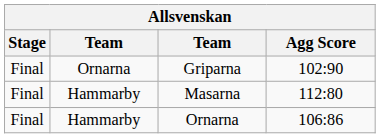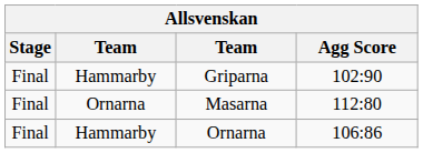 <table class="wikitable">
 <tr>
 <th colspan="4">Allsvenskan</th>
 </tr>
 <tr>
 <th width=20>Stage</th>
 <th width=100>Team</th>
 <th width=100>Team</th>
 <th width=100>Agg Score</th>
 </tr>
 <tr align=center>
 <td>Final</td>
-<td>Ornarna</td>
+<td>Hammarby</td>
 <td>Griparna</td>
 <td>102:90</td>
 </tr>
 <tr align=center>
 <td>Final</td>
-<td>Hammarby</td>
+<td>Ornarna</td>
 <td>Masarna</td>
 <td>112:80</td>
 </tr>
 <tr align=center>
 <td>Final</td>
 <td>Hammarby</td>
 <td>Ornarna</td>
 <td>106:86</td>
 </tr>
 </table>
